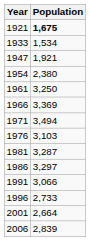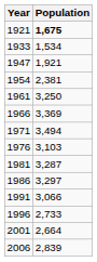 <table class="wikitable">
 <tr>
 <th>Year</th>
 <th>Population</th>
 </tr>
 <tr>
 <td>1921</td>
 <td><strong>1,675</strong></td>
 </tr>
 <tr>
 <td>1933</td>
 <td>1,534</td>
 </tr>
 <tr>
 <td>1947</td>
 <td>1,921</td>
 </tr>
 <tr>
 <td>1954</td>
-<td>2,380</td>
+<td>2,381</td>
 </tr>
 <tr>
 <td>1961</td>
 <td>3,250</td>
 </tr>
 <tr>
 <td>1966</td>
 <td>3,369</td>
 </tr>
 <tr>
 <td>1971</td>
 <td>3,494</td>
 </tr>
 <tr>
 <td>1976</td>
 <td>3,103</td>
 </tr>
 <tr>
 <td>1981</td>
 <td>3,287</td>
 </tr>
 <tr>
 <td>1986</td>
 <td>3,297</td>
 </tr>
 <tr>
 <td>1991</td>
 <td>3,066</td>
 </tr>
 <tr>
 <td>1996</td>
 <td>2,733</td>
 </tr>
 <tr>
 <td>2001</td>
 <td>2,664</td>
 </tr>
 <tr>
 <td>2006</td>
 <td>2,839</td>
 </tr>
 </table>
